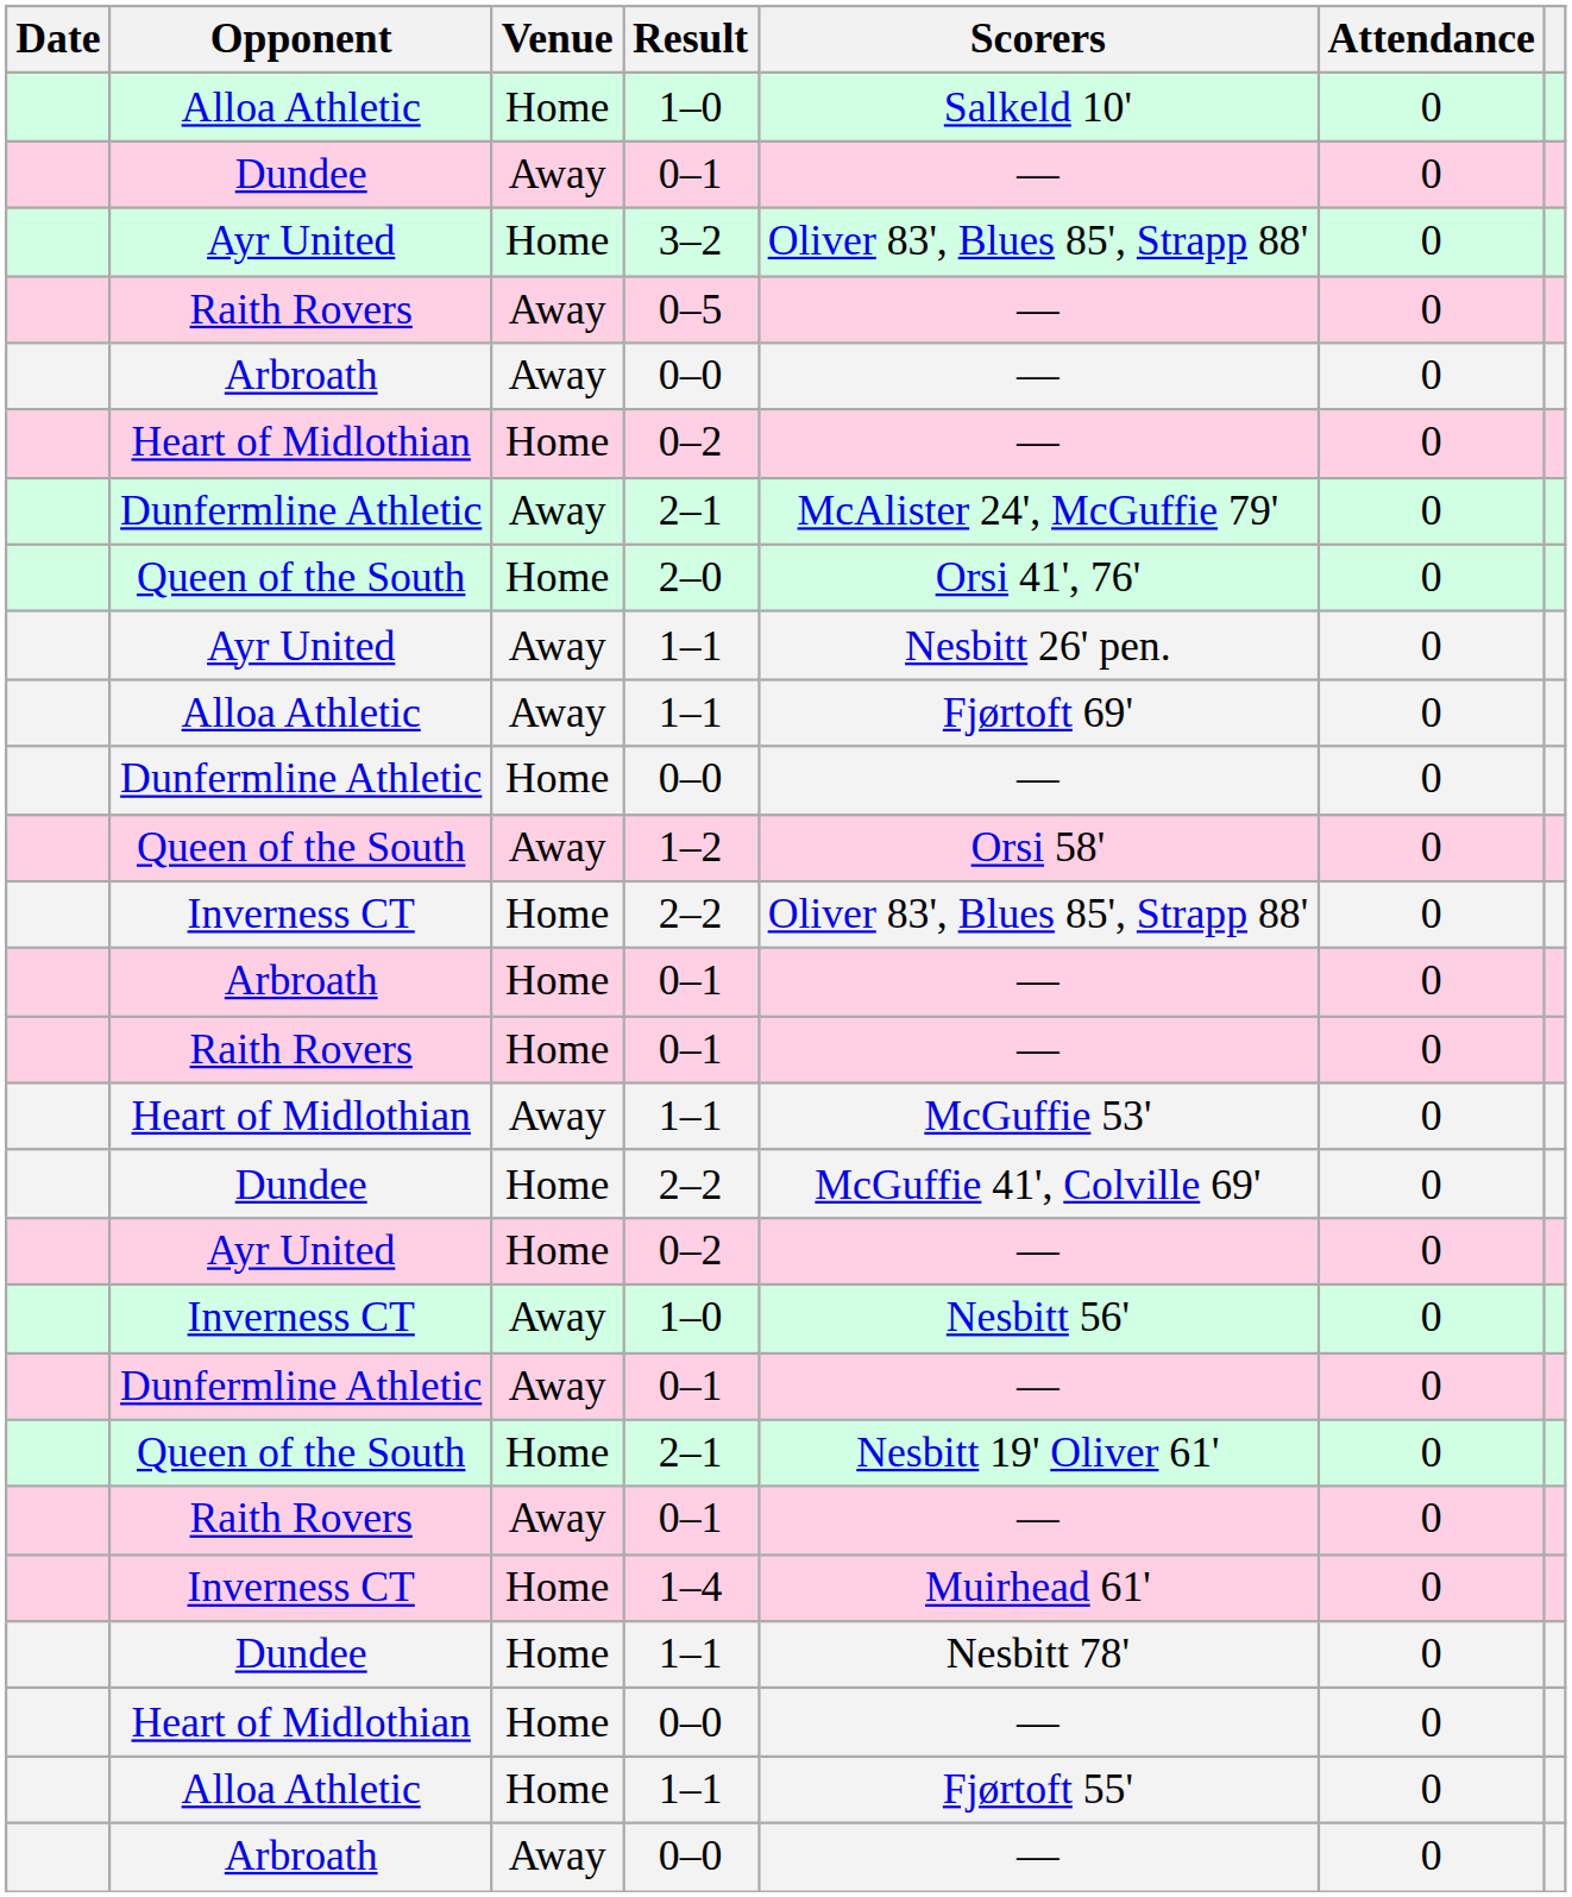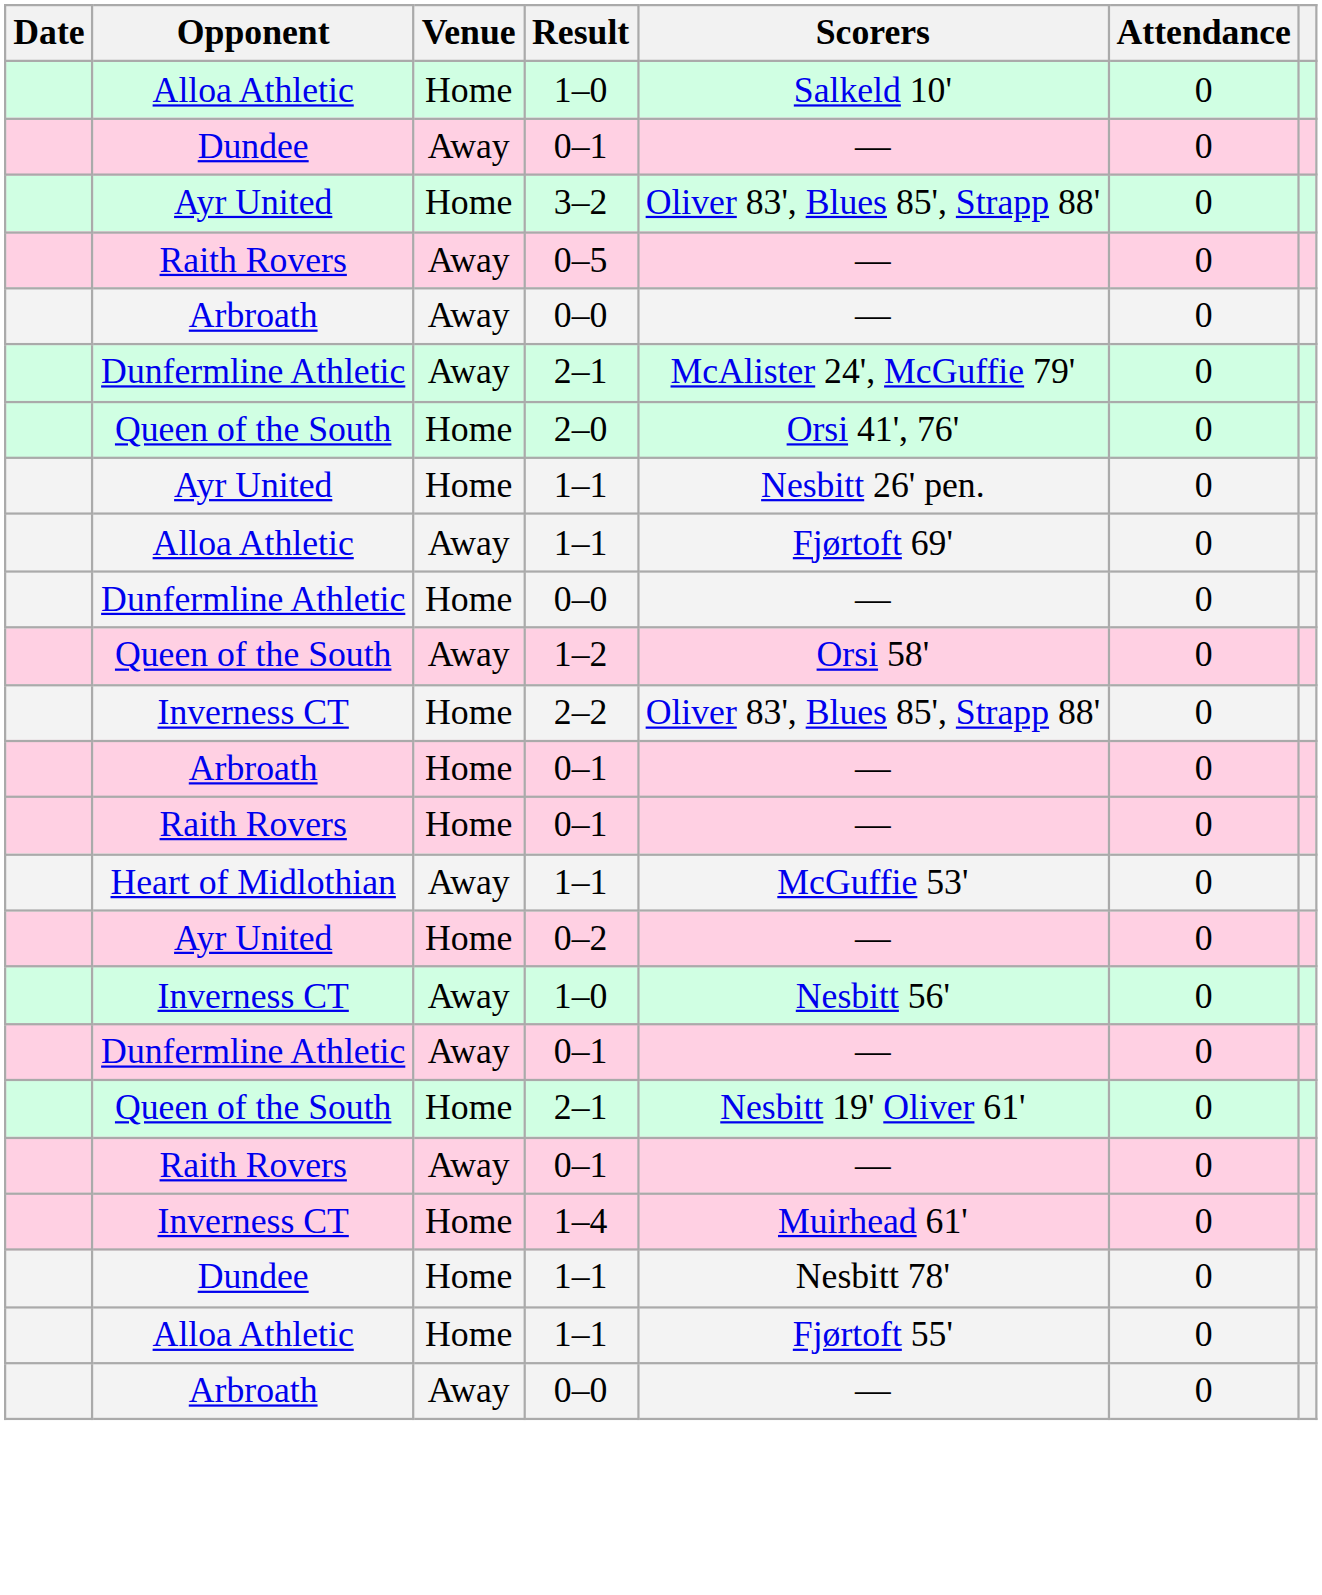 <table class="wikitable sortable" style="text-align:center;">
 <tr>
 <th>Date</th>
 <th>Opponent</th>
 <th>Venue</th>
 <th>Result</th>
 <th class=unsortable>Scorers</th>
 <th>Attendance</th>
 <th></th>
 </tr>
 <tr style="background-color: #d0ffe3;">
 <td></td>
 <td><a href='#'>Alloa Athletic</a></td>
 <td>Home</td>
 <td>1–0</td>
 <td><a href='#'>Salkeld</a> 10'</td>
 <td>0</td>
 <td></td>
 </tr>
 <tr style="background-color: #ffd0e3;">
 <td></td>
 <td><a href='#'>Dundee</a></td>
 <td>Away</td>
 <td>0–1</td>
 <td>—</td>
 <td>0</td>
 <td></td>
 </tr>
 <tr style="background-color: #d0ffe3;">
 <td></td>
 <td><a href='#'>Ayr United</a></td>
 <td>Home</td>
 <td>3–2</td>
 <td><a href='#'>Oliver</a> 83', <a href='#'>Blues</a> 85', <a href='#'>Strapp</a> 88'</td>
 <td>0</td>
 <td></td>
 </tr>
 <tr style="background-color: #ffd0e3;">
 <td></td>
 <td><a href='#'>Raith Rovers</a></td>
 <td>Away</td>
 <td>0–5</td>
 <td>—</td>
 <td>0</td>
 <td></td>
 </tr>
 <tr style="background-color: #f3f3f3;">
 <td></td>
 <td><a href='#'>Arbroath</a></td>
 <td>Away</td>
 <td>0–0</td>
 <td>—</td>
 <td>0</td>
 <td></td>
 </tr>
-<tr style="background-color: #ffd0e3;">
-<td></td>
-<td><a href='#'>Heart of Midlothian</a></td>
-<td>Home</td>
-<td>0–2</td>
-<td>—</td>
-<td>0</td>
-<td></td>
-</tr>
 <tr style="background-color: #d0ffe3;">
 <td></td>
 <td><a href='#'>Dunfermline Athletic</a></td>
 <td>Away</td>
 <td>2–1</td>
 <td><a href='#'>McAlister</a> 24', <a href='#'>McGuffie</a> 79'</td>
 <td>0</td>
 <td></td>
 </tr>
 <tr style="background-color: #d0ffe3;">
 <td></td>
 <td><a href='#'>Queen of the South</a></td>
 <td>Home</td>
 <td>2–0</td>
 <td><a href='#'>Orsi</a> 41', 76'</td>
 <td>0</td>
 <td></td>
 </tr>
 <tr style="background-color: #f3f3f3;">
 <td></td>
 <td><a href='#'>Ayr United</a></td>
-<td>Away</td>
+<td>Home</td>
 <td>1–1</td>
 <td><a href='#'>Nesbitt</a> 26' pen.</td>
 <td>0</td>
 <td></td>
 </tr>
 <tr style="background-color: #f3f3f3;">
 <td></td>
 <td><a href='#'>Alloa Athletic</a></td>
 <td>Away</td>
 <td>1–1</td>
 <td><a href='#'>Fjørtoft</a> 69'</td>
 <td>0</td>
 <td></td>
 </tr>
 <tr style="background-color: #f3f3f3;">
 <td></td>
 <td><a href='#'>Dunfermline Athletic</a></td>
 <td>Home</td>
 <td>0–0</td>
 <td>—</td>
 <td>0</td>
 <td></td>
 </tr>
 <tr style="background-color: #ffd0e3;">
 <td></td>
 <td><a href='#'>Queen of the South</a></td>
 <td>Away</td>
 <td>1–2</td>
 <td><a href='#'>Orsi</a> 58'</td>
 <td>0</td>
 <td></td>
 </tr>
 <tr style="background-color: #f3f3f3;">
 <td></td>
 <td><a href='#'>Inverness CT</a></td>
 <td>Home</td>
 <td>2–2</td>
 <td><a href='#'>Oliver</a> 83', <a href='#'>Blues</a> 85', <a href='#'>Strapp</a> 88'</td>
 <td>0</td>
 <td></td>
 </tr>
 <tr style="background-color: #ffd0e3;">
 <td></td>
 <td><a href='#'>Arbroath</a></td>
 <td>Home</td>
 <td>0–1</td>
 <td>—</td>
 <td>0</td>
 <td></td>
 </tr>
 <tr style="background-color: #ffd0e3;">
 <td></td>
 <td><a href='#'>Raith Rovers</a></td>
 <td>Home</td>
 <td>0–1</td>
 <td>—</td>
 <td>0</td>
 <td></td>
 </tr>
 <tr style="background-color: #f3f3f3;">
 <td></td>
 <td><a href='#'>Heart of Midlothian</a></td>
 <td>Away</td>
 <td>1–1</td>
 <td><a href='#'>McGuffie</a> 53'</td>
 <td>0</td>
 <td></td>
 </tr>
-<tr style="background-color: #f3f3f3;">
-<td></td>
-<td><a href='#'>Dundee</a></td>
-<td>Home</td>
-<td>2–2</td>
-<td><a href='#'>McGuffie</a> 41', <a href='#'>Colville</a> 69'</td>
-<td>0</td>
-<td></td>
-</tr>
 <tr style="background-color: #ffd0e3;">
 <td></td>
 <td><a href='#'>Ayr United</a></td>
 <td>Home</td>
 <td>0–2</td>
 <td>—</td>
 <td>0</td>
 <td></td>
 </tr>
 <tr style="background-color: #d0ffe3;">
 <td></td>
 <td><a href='#'>Inverness CT</a></td>
 <td>Away</td>
 <td>1–0</td>
 <td><a href='#'>Nesbitt</a> 56'</td>
 <td>0</td>
 <td></td>
 </tr>
 <tr style="background-color: #ffd0e3;">
 <td></td>
 <td><a href='#'>Dunfermline Athletic</a></td>
 <td>Away</td>
 <td>0–1</td>
 <td>—</td>
 <td>0</td>
 <td></td>
 </tr>
 <tr style="background-color: #d0ffe3;">
 <td></td>
 <td><a href='#'>Queen of the South</a></td>
 <td>Home</td>
 <td>2–1</td>
 <td><a href='#'>Nesbitt</a> 19' <a href='#'>Oliver</a> 61'</td>
 <td>0</td>
 <td></td>
 </tr>
 <tr style="background-color: #ffd0e3;">
 <td></td>
 <td><a href='#'>Raith Rovers</a></td>
 <td>Away</td>
 <td>0–1</td>
 <td>—</td>
 <td>0</td>
 <td></td>
 </tr>
 <tr style="background-color: #ffd0e3;">
 <td></td>
 <td><a href='#'>Inverness CT</a></td>
 <td>Home</td>
 <td>1–4</td>
 <td><a href='#'>Muirhead</a> 61'</td>
 <td>0</td>
 <td></td>
 </tr>
 <tr style="background-color: #f3f3f3;">
 <td></td>
 <td><a href='#'>Dundee</a></td>
 <td>Home</td>
 <td>1–1</td>
 <td>Nesbitt 78'</td>
 <td>0</td>
 <td></td>
 </tr>
 <tr style="background-color: #f3f3f3;">
 <td></td>
-<td><a href='#'>Heart of Midlothian</a></td>
-<td>Home</td>
-<td>0–0</td>
-<td>—</td>
-<td>0</td>
-<td></td>
-</tr>
-<tr style="background-color: #f3f3f3;">
-<td></td>
 <td><a href='#'>Alloa Athletic</a></td>
 <td>Home</td>
 <td>1–1</td>
 <td><a href='#'>Fjørtoft</a> 55'</td>
 <td>0</td>
 <td></td>
 </tr>
 <tr style="background-color: #f3f3f3;">
 <td></td>
 <td><a href='#'>Arbroath</a></td>
 <td>Away</td>
 <td>0–0</td>
 <td>—</td>
 <td>0</td>
 <td></td>
 </tr>
 </table>
